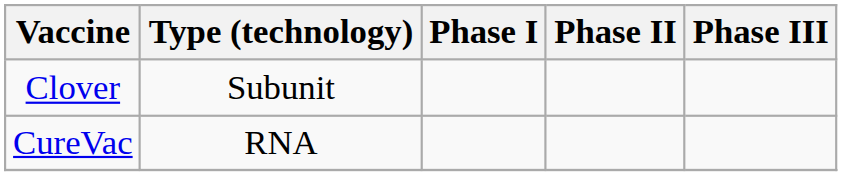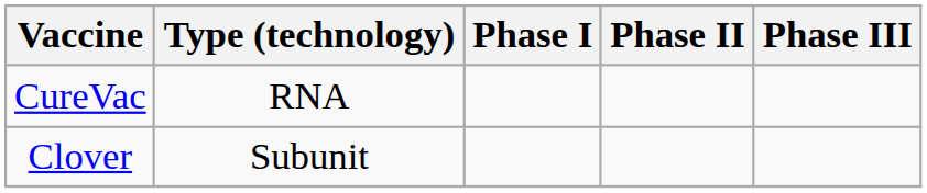 <table class="wikitable" style="text-align:center">
 <tr>
 <th>Vaccine</th>
 <th>Type (technology)</th>
 <th>Phase I</th>
 <th>Phase II</th>
 <th>Phase III</th>
 </tr>
 <tr>
+<td><a href='#'>CureVac</a></td>
+<td>RNA</td>
+<td></td>
+<td></td>
+<td></td>
+</tr>
+<tr>
 <td><a href='#'>Clover</a></td>
 <td>Subunit</td>
 <td></td>
 <td></td>
 <td></td>
 </tr>
 <tr>
-<td><a href='#'>CureVac</a></td>
-<td>RNA</td>
-<td></td>
-<td></td>
-<td></td>
-</tr>
-<tr>
 </tr>
 </table>
